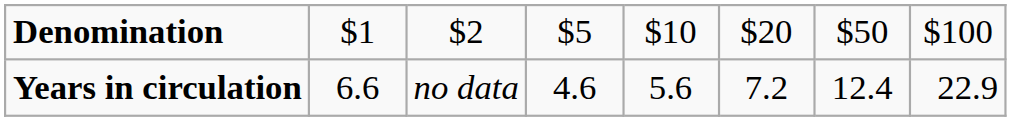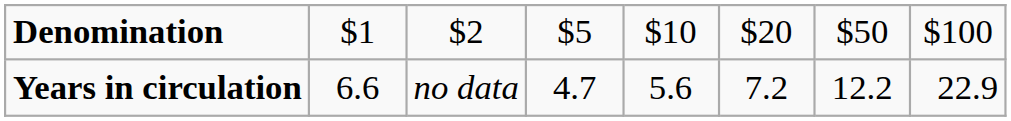 <table class="wikitable">
 <tr>
 <td style="text-align:left"><strong>Denomination</strong></td>
 <td style="width:2.3em; text-align:center">$1</td>
 <td style="width:2.3em; text-align:center">$2</td>
 <td style="width:2.3em; text-align:center">$5</td>
 <td style="width:2.3em; text-align:center">$10</td>
 <td style="width:2.3em; text-align:center">$20</td>
 <td style="width:2.3em; text-align:center">$50</td>
 <td style="width:2.3em; text-align:center">$100</td>
 </tr>
 <tr>
 <td style="text-align:left"><strong>Years in circulation</strong></td>
 <td style="text-align:center">6.6</td>
 <td style="text-align:center"><em>no data</em></td>
-<td style="text-align:center">4.6</td>
+<td style="text-align:center">4.7</td>
 <td style="text-align:center">5.6</td>
 <td style="text-align:center">7.2</td>
-<td style="text-align:center">12.4</td>
+<td style="text-align:center">12.2</td>
 <td style="text-align:right">22.9</td>
 </tr>
 </table>
